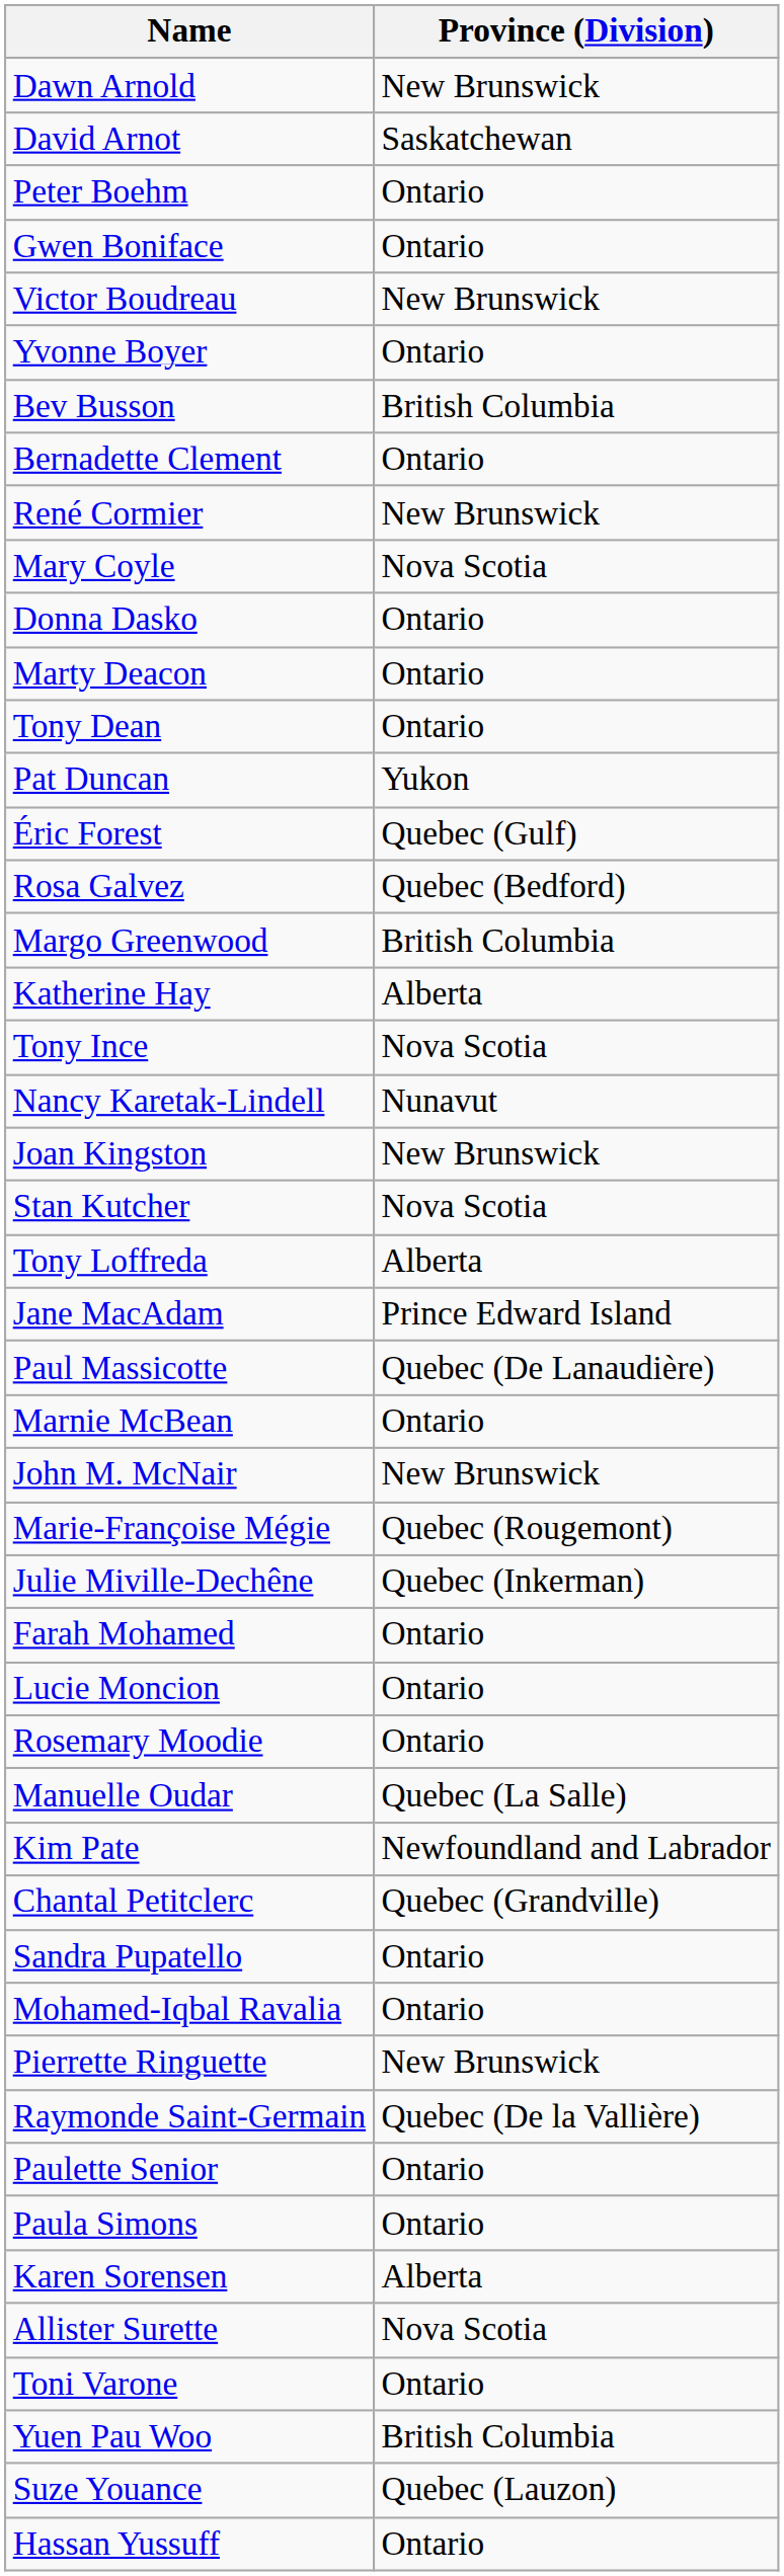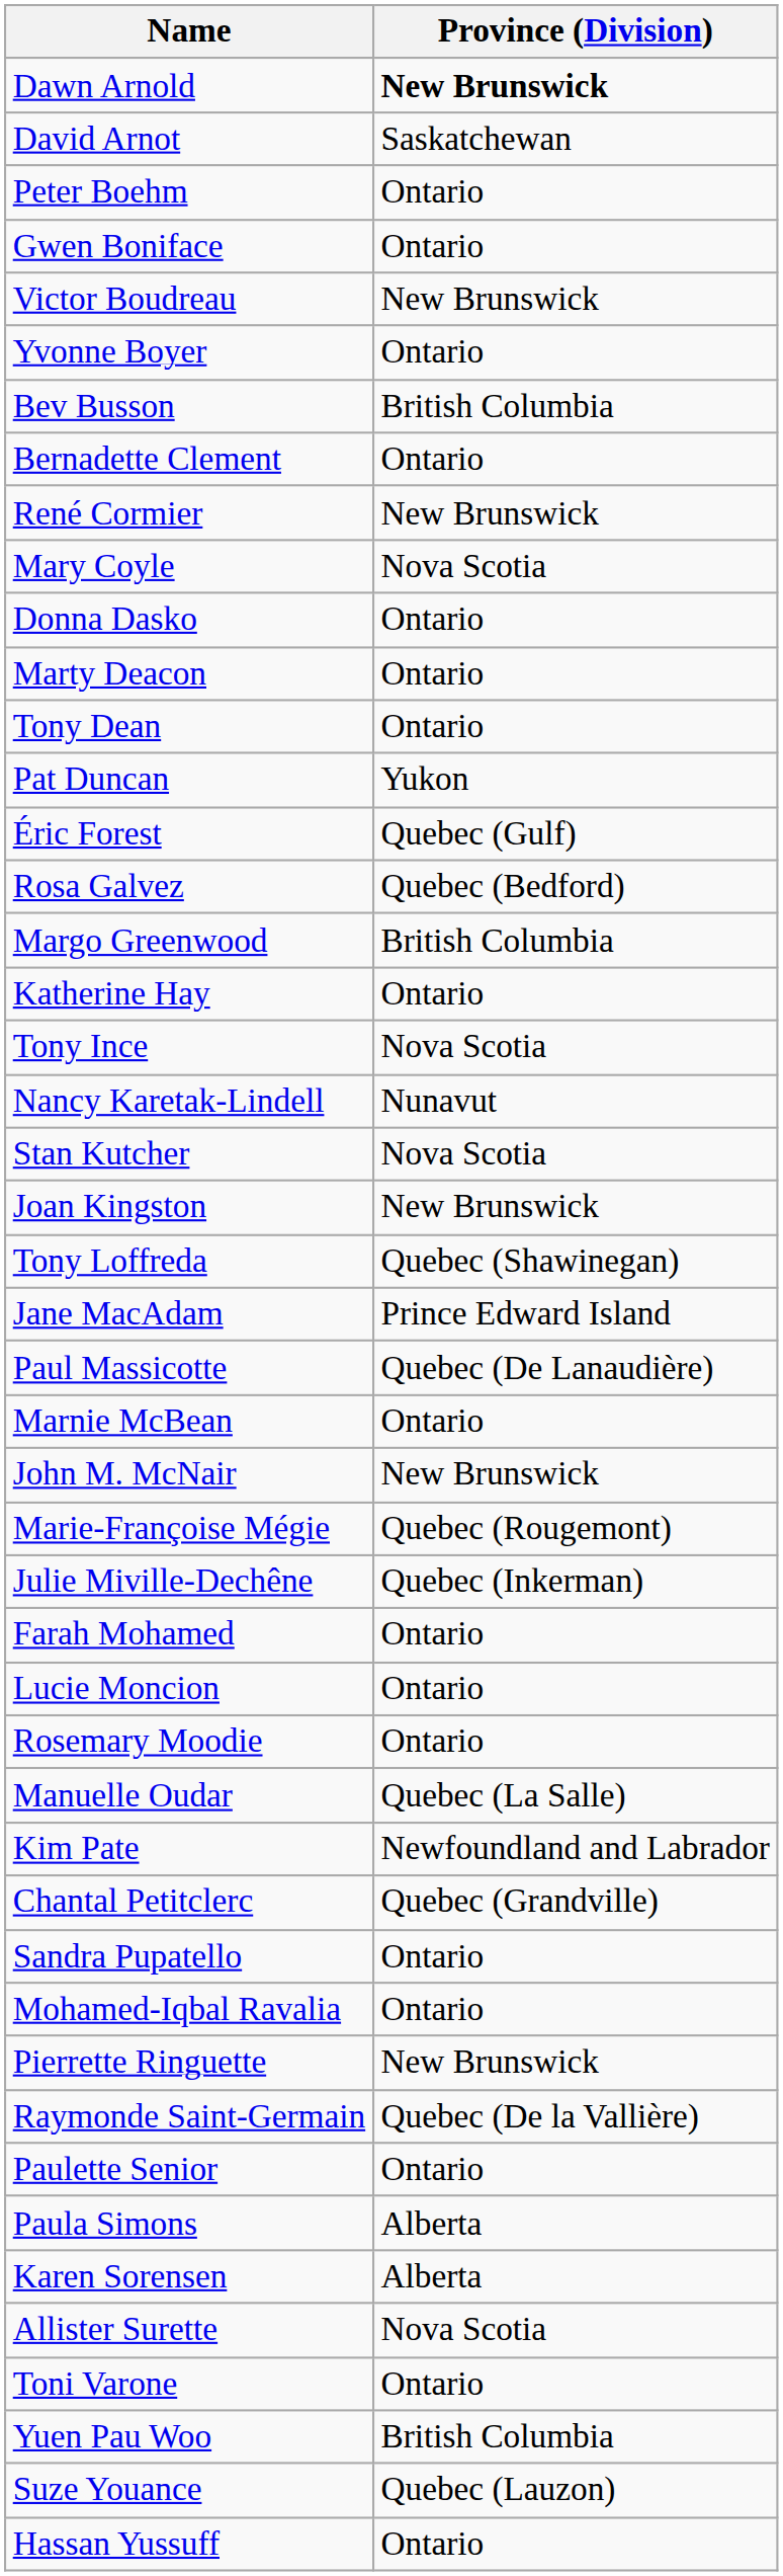 <table class="sortable wikitable">
 <tr>
 <th>Name</th>
 <th>Province (<a href='#'>Division</a>)</th>
 </tr>
 <tr>
 <td><a href='#'>Dawn Arnold</a></td>
-<td>New Brunswick</td>
+<td><strong>New Brunswick</strong></td>
 </tr>
 <tr>
 <td><a href='#'>David Arnot</a></td>
 <td>Saskatchewan</td>
 </tr>
 <tr>
 <td><a href='#'>Peter Boehm</a></td>
 <td>Ontario</td>
 </tr>
 <tr>
 <td><a href='#'>Gwen Boniface</a></td>
 <td>Ontario</td>
 </tr>
 <tr>
 <td><a href='#'>Victor Boudreau</a></td>
 <td>New Brunswick</td>
 </tr>
 <tr>
 <td><a href='#'>Yvonne Boyer</a></td>
 <td>Ontario</td>
 </tr>
 <tr>
 <td><a href='#'>Bev Busson</a></td>
 <td>British Columbia</td>
 </tr>
 <tr>
 <td><a href='#'>Bernadette Clement</a></td>
 <td>Ontario</td>
 </tr>
 <tr>
 <td><a href='#'>René Cormier</a></td>
 <td>New Brunswick</td>
 </tr>
 <tr>
 <td><a href='#'>Mary Coyle</a></td>
 <td>Nova Scotia</td>
 </tr>
 <tr>
 <td><a href='#'>Donna Dasko</a></td>
 <td>Ontario</td>
 </tr>
 <tr>
 <td><a href='#'>Marty Deacon</a></td>
 <td>Ontario</td>
 </tr>
 <tr>
 <td><a href='#'>Tony Dean</a></td>
 <td>Ontario</td>
 </tr>
 <tr>
 <td><a href='#'>Pat Duncan</a></td>
 <td>Yukon</td>
 </tr>
 <tr>
 <td><a href='#'>Éric Forest</a></td>
 <td>Quebec (Gulf)</td>
 </tr>
 <tr>
 <td><a href='#'>Rosa Galvez</a></td>
 <td>Quebec (Bedford)</td>
 </tr>
 <tr>
 <td><a href='#'>Margo Greenwood</a></td>
 <td>British Columbia</td>
 </tr>
 <tr>
 <td><a href='#'>Katherine Hay</a></td>
-<td>Alberta</td>
+<td>Ontario</td>
 </tr>
 <tr>
 <td><a href='#'>Tony Ince</a></td>
 <td>Nova Scotia</td>
 </tr>
 <tr>
 <td><a href='#'>Nancy Karetak-Lindell</a></td>
 <td>Nunavut</td>
 </tr>
 <tr>
+<td><a href='#'>Stan Kutcher</a></td>
+<td>Nova Scotia</td>
+</tr>
+<tr>
 <td><a href='#'>Joan Kingston</a></td>
 <td>New Brunswick</td>
 </tr>
 <tr>
-<td><a href='#'>Stan Kutcher</a></td>
-<td>Nova Scotia</td>
-</tr>
-<tr>
 <td><a href='#'>Tony Loffreda</a></td>
-<td>Alberta</td>
+<td>Quebec (Shawinegan)</td>
 </tr>
 <tr>
 <td><a href='#'>Jane MacAdam</a></td>
 <td>Prince Edward Island</td>
 </tr>
 <tr>
 <td><a href='#'>Paul Massicotte</a></td>
 <td>Quebec (De Lanaudière)</td>
 </tr>
 <tr>
 <td><a href='#'>Marnie McBean</a></td>
 <td>Ontario</td>
 </tr>
 <tr>
 <td><a href='#'>John M. McNair</a></td>
 <td>New Brunswick</td>
 </tr>
 <tr>
 <td><a href='#'>Marie-Françoise Mégie</a></td>
 <td>Quebec (Rougemont)</td>
 </tr>
 <tr>
 <td><a href='#'>Julie Miville-Dechêne</a></td>
 <td>Quebec (Inkerman)</td>
 </tr>
 <tr>
 <td><a href='#'>Farah Mohamed</a></td>
 <td>Ontario</td>
 </tr>
 <tr>
 <td><a href='#'>Lucie Moncion</a></td>
 <td>Ontario</td>
 </tr>
 <tr>
 <td><a href='#'>Rosemary Moodie</a></td>
 <td>Ontario</td>
 </tr>
 <tr>
 <td><a href='#'>Manuelle Oudar</a></td>
 <td>Quebec (La Salle)</td>
 </tr>
 <tr>
 <td><a href='#'>Kim Pate</a></td>
 <td>Newfoundland and Labrador</td>
 </tr>
 <tr>
 <td><a href='#'>Chantal Petitclerc</a></td>
 <td>Quebec (Grandville)</td>
 </tr>
 <tr>
 <td><a href='#'>Sandra Pupatello</a></td>
 <td>Ontario</td>
 </tr>
 <tr>
 <td><a href='#'>Mohamed-Iqbal Ravalia</a></td>
 <td>Ontario</td>
 </tr>
 <tr>
 <td><a href='#'>Pierrette Ringuette</a></td>
 <td>New Brunswick</td>
 </tr>
 <tr>
 <td><a href='#'>Raymonde Saint-Germain</a></td>
 <td>Quebec (De la Vallière)</td>
 </tr>
 <tr>
 <td><a href='#'>Paulette Senior</a></td>
 <td>Ontario</td>
 </tr>
 <tr>
 <td><a href='#'>Paula Simons</a></td>
-<td>Ontario</td>
+<td>Alberta</td>
 </tr>
 <tr>
 <td><a href='#'>Karen Sorensen</a></td>
 <td>Alberta</td>
 </tr>
 <tr>
 <td><a href='#'>Allister Surette</a></td>
 <td>Nova Scotia</td>
 </tr>
 <tr>
 <td><a href='#'>Toni Varone</a></td>
 <td>Ontario</td>
 </tr>
 <tr>
 <td><a href='#'>Yuen Pau Woo</a></td>
 <td>British Columbia</td>
 </tr>
 <tr>
 <td><a href='#'>Suze Youance</a></td>
 <td>Quebec (Lauzon)</td>
 </tr>
 <tr>
 <td><a href='#'>Hassan Yussuff</a></td>
 <td>Ontario</td>
 </tr>
 </table>
